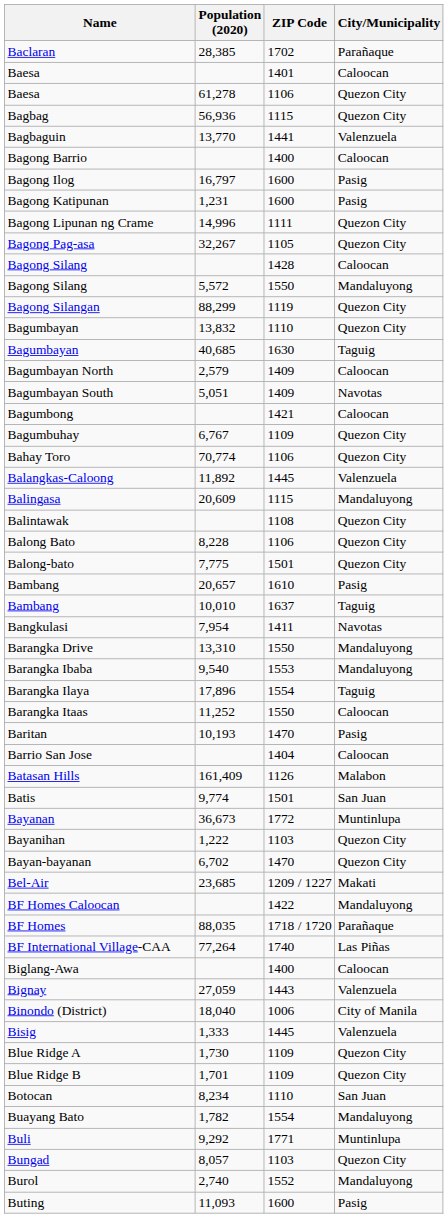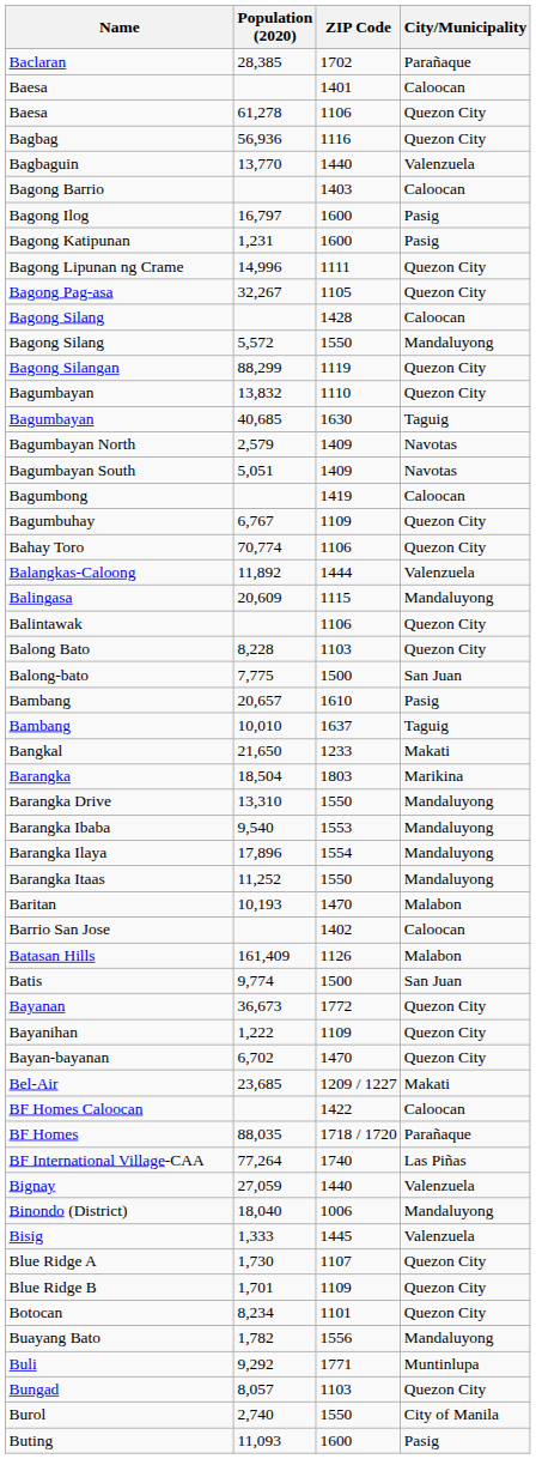 <table class="wikitable sortable">
 <tr>
 <th style="width: 220px;">Name</th>
 <th>Population<br>(2020)</th>
 <th>ZIP Code</th>
 <th>City/Municipality</th>
 </tr>
 <tr>
 <td><a href='#'>Baclaran</a></td>
 <td>28,385</td>
 <td>1702</td>
 <td>Parañaque</td>
 </tr>
 <tr>
 <td>Baesa</td>
 <td></td>
 <td>1401</td>
 <td>Caloocan</td>
 </tr>
 <tr>
 <td>Baesa</td>
 <td>61,278</td>
 <td>1106</td>
 <td>Quezon City</td>
 </tr>
 <tr>
 <td>Bagbag</td>
 <td>56,936</td>
-<td>1115</td>
+<td>1116</td>
 <td>Quezon City</td>
 </tr>
 <tr>
 <td>Bagbaguin</td>
 <td>13,770</td>
-<td>1441</td>
+<td>1440</td>
 <td>Valenzuela</td>
 </tr>
 <tr>
 <td>Bagong Barrio</td>
 <td></td>
-<td>1400</td>
+<td>1403</td>
 <td>Caloocan</td>
 </tr>
 <tr>
 <td>Bagong Ilog</td>
 <td>16,797</td>
 <td>1600</td>
 <td>Pasig</td>
 </tr>
 <tr>
 <td>Bagong Katipunan</td>
 <td>1,231</td>
 <td>1600</td>
 <td>Pasig</td>
 </tr>
 <tr>
 <td>Bagong Lipunan ng Crame</td>
 <td>14,996</td>
 <td>1111</td>
 <td>Quezon City</td>
 </tr>
 <tr>
 <td><a href='#'>Bagong Pag-asa</a></td>
 <td>32,267</td>
 <td>1105</td>
 <td>Quezon City</td>
 </tr>
 <tr>
 <td><a href='#'>Bagong Silang</a></td>
 <td></td>
 <td>1428</td>
 <td>Caloocan</td>
 </tr>
 <tr>
 <td>Bagong Silang</td>
 <td>5,572</td>
 <td>1550</td>
 <td>Mandaluyong</td>
 </tr>
 <tr>
 <td><a href='#'>Bagong Silangan</a></td>
 <td>88,299</td>
 <td>1119</td>
 <td>Quezon City</td>
 </tr>
 <tr>
 <td>Bagumbayan</td>
 <td>13,832</td>
 <td>1110</td>
 <td>Quezon City</td>
 </tr>
 <tr>
 <td><a href='#'>Bagumbayan</a></td>
 <td>40,685</td>
 <td>1630</td>
 <td>Taguig</td>
 </tr>
 <tr>
 <td>Bagumbayan North</td>
 <td>2,579</td>
 <td>1409</td>
-<td>Caloocan</td>
+<td>Navotas</td>
 </tr>
 <tr>
 <td>Bagumbayan South</td>
 <td>5,051</td>
 <td>1409</td>
 <td>Navotas</td>
 </tr>
 <tr>
 <td>Bagumbong</td>
 <td></td>
-<td>1421</td>
+<td>1419</td>
 <td>Caloocan</td>
 </tr>
 <tr>
 <td>Bagumbuhay</td>
 <td>6,767</td>
 <td>1109</td>
 <td>Quezon City</td>
 </tr>
 <tr>
 <td>Bahay Toro</td>
 <td>70,774</td>
 <td>1106</td>
 <td>Quezon City</td>
 </tr>
 <tr>
 <td><a href='#'>Balangkas-Caloong</a></td>
 <td>11,892</td>
-<td>1445</td>
+<td>1444</td>
 <td>Valenzuela</td>
 </tr>
 <tr>
 <td><a href='#'>Balingasa</a></td>
 <td>20,609</td>
 <td>1115</td>
 <td>Mandaluyong</td>
 </tr>
 <tr>
 <td>Balintawak</td>
 <td></td>
-<td>1108</td>
+<td>1106</td>
 <td>Quezon City</td>
 </tr>
 <tr>
 <td>Balong Bato</td>
 <td>8,228</td>
-<td>1106</td>
+<td>1103</td>
 <td>Quezon City</td>
 </tr>
 <tr>
 <td>Balong-bato</td>
 <td>7,775</td>
-<td>1501</td>
-<td>Quezon City</td>
+<td>1500</td>
+<td>San Juan</td>
 </tr>
 <tr>
 <td>Bambang</td>
 <td>20,657</td>
 <td>1610</td>
 <td>Pasig</td>
 </tr>
 <tr>
 <td><a href='#'>Bambang</a></td>
 <td>10,010</td>
 <td>1637</td>
 <td>Taguig</td>
 </tr>
 <tr>
-<td>Bangkulasi</td>
-<td>7,954</td>
-<td>1411</td>
-<td>Navotas</td>
+<td>Bangkal</td>
+<td>21,650</td>
+<td>1233</td>
+<td>Makati</td>
+</tr>
+<tr>
+<td><a href='#'>Barangka</a></td>
+<td>18,504</td>
+<td>1803</td>
+<td>Marikina</td>
 </tr>
 <tr>
 <td>Barangka Drive</td>
 <td>13,310</td>
 <td>1550</td>
 <td>Mandaluyong</td>
 </tr>
 <tr>
 <td>Barangka Ibaba</td>
 <td>9,540</td>
 <td>1553</td>
 <td>Mandaluyong</td>
 </tr>
 <tr>
 <td>Barangka Ilaya</td>
 <td>17,896</td>
 <td>1554</td>
-<td>Taguig</td>
+<td>Mandaluyong</td>
 </tr>
 <tr>
 <td>Barangka Itaas</td>
 <td>11,252</td>
 <td>1550</td>
-<td>Caloocan</td>
+<td>Mandaluyong</td>
 </tr>
 <tr>
 <td>Baritan</td>
 <td>10,193</td>
 <td>1470</td>
-<td>Pasig</td>
+<td>Malabon</td>
 </tr>
 <tr>
 <td>Barrio San Jose</td>
 <td></td>
-<td>1404</td>
+<td>1402</td>
 <td>Caloocan</td>
 </tr>
 <tr>
 <td><a href='#'>Batasan Hills</a></td>
 <td>161,409</td>
 <td>1126</td>
 <td>Malabon</td>
 </tr>
 <tr>
 <td>Batis</td>
 <td>9,774</td>
-<td>1501</td>
+<td>1500</td>
 <td>San Juan</td>
 </tr>
 <tr>
 <td><a href='#'>Bayanan</a></td>
 <td>36,673</td>
 <td>1772</td>
-<td>Muntinlupa</td>
+<td>Quezon City</td>
 </tr>
 <tr>
 <td>Bayanihan</td>
 <td>1,222</td>
-<td>1103</td>
+<td>1109</td>
 <td>Quezon City</td>
 </tr>
 <tr>
 <td>Bayan-bayanan</td>
 <td>6,702</td>
 <td>1470</td>
 <td>Quezon City</td>
 </tr>
 <tr>
 <td><a href='#'>Bel-Air</a></td>
 <td>23,685</td>
 <td>1209 / 1227</td>
 <td>Makati</td>
 </tr>
 <tr>
 <td><a href='#'>BF Homes Caloocan</a></td>
 <td></td>
 <td>1422</td>
-<td>Mandaluyong</td>
+<td>Caloocan</td>
 </tr>
 <tr>
 <td><a href='#'>BF Homes</a></td>
 <td>88,035</td>
 <td>1718 / 1720</td>
 <td>Parañaque</td>
 </tr>
 <tr>
 <td><a href='#'>BF International Village</a>-CAA</td>
 <td>77,264</td>
 <td>1740</td>
 <td>Las Piñas</td>
 </tr>
 <tr>
-<td>Biglang-Awa</td>
-<td></td>
-<td>1400</td>
-<td>Caloocan</td>
-</tr>
-<tr>
 <td><a href='#'>Bignay</a></td>
 <td>27,059</td>
-<td>1443</td>
+<td>1440</td>
 <td>Valenzuela</td>
 </tr>
 <tr>
 <td><a href='#'>Binondo</a> (District)</td>
 <td>18,040</td>
 <td>1006</td>
-<td>City of Manila</td>
+<td>Mandaluyong</td>
 </tr>
 <tr>
 <td><a href='#'>Bisig</a></td>
 <td>1,333</td>
 <td>1445</td>
 <td>Valenzuela</td>
 </tr>
 <tr>
 <td>Blue Ridge A</td>
 <td>1,730</td>
-<td>1109</td>
+<td>1107</td>
 <td>Quezon City</td>
 </tr>
 <tr>
 <td>Blue Ridge B</td>
 <td>1,701</td>
 <td>1109</td>
 <td>Quezon City</td>
 </tr>
 <tr>
 <td>Botocan</td>
 <td>8,234</td>
-<td>1110</td>
-<td>San Juan</td>
+<td>1101</td>
+<td>Quezon City</td>
 </tr>
 <tr>
 <td>Buayang Bato</td>
 <td>1,782</td>
-<td>1554</td>
+<td>1556</td>
 <td>Mandaluyong</td>
 </tr>
 <tr>
 <td><a href='#'>Buli</a></td>
 <td>9,292</td>
 <td>1771</td>
 <td>Muntinlupa</td>
 </tr>
 <tr>
 <td><a href='#'>Bungad</a></td>
 <td>8,057</td>
 <td>1103</td>
 <td>Quezon City</td>
 </tr>
 <tr>
 <td>Burol</td>
 <td>2,740</td>
-<td>1552</td>
-<td>Mandaluyong</td>
+<td>1550</td>
+<td>City of Manila</td>
 </tr>
 <tr>
 <td>Buting</td>
 <td>11,093</td>
 <td>1600</td>
 <td>Pasig</td>
 </tr>
 </table>
